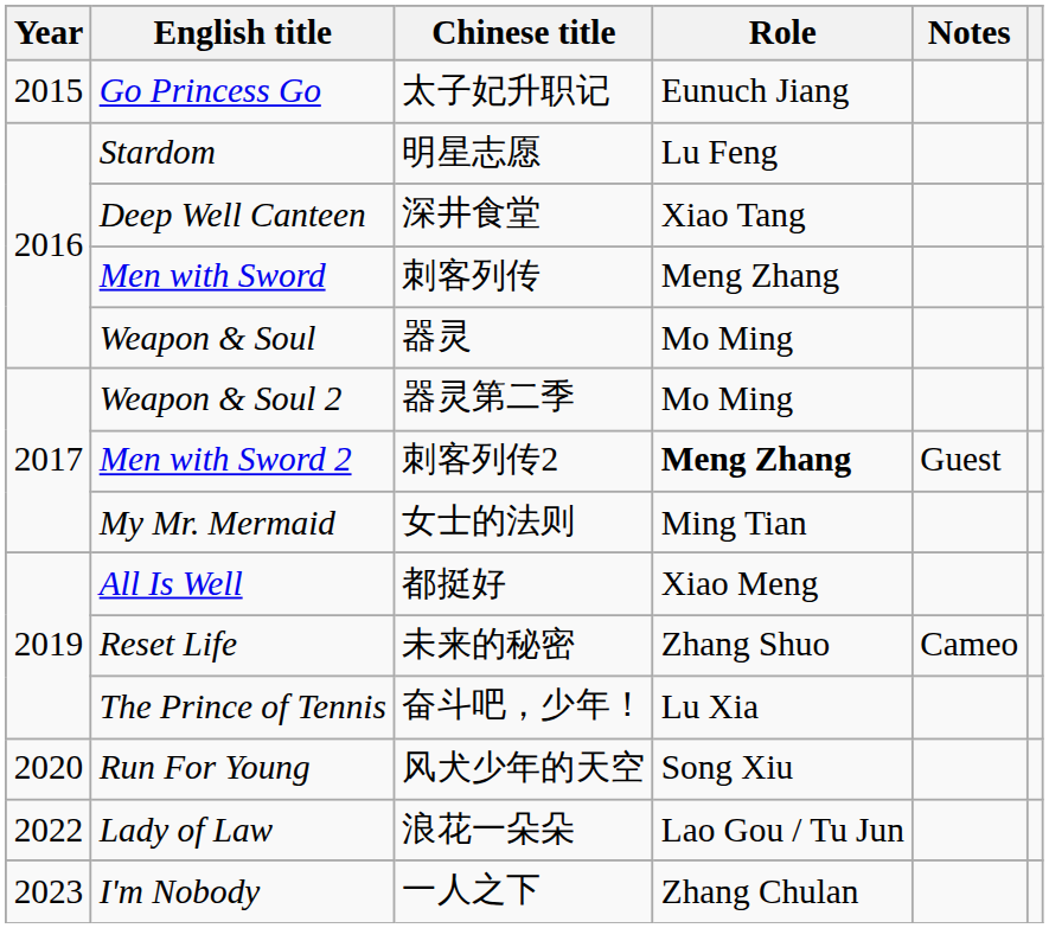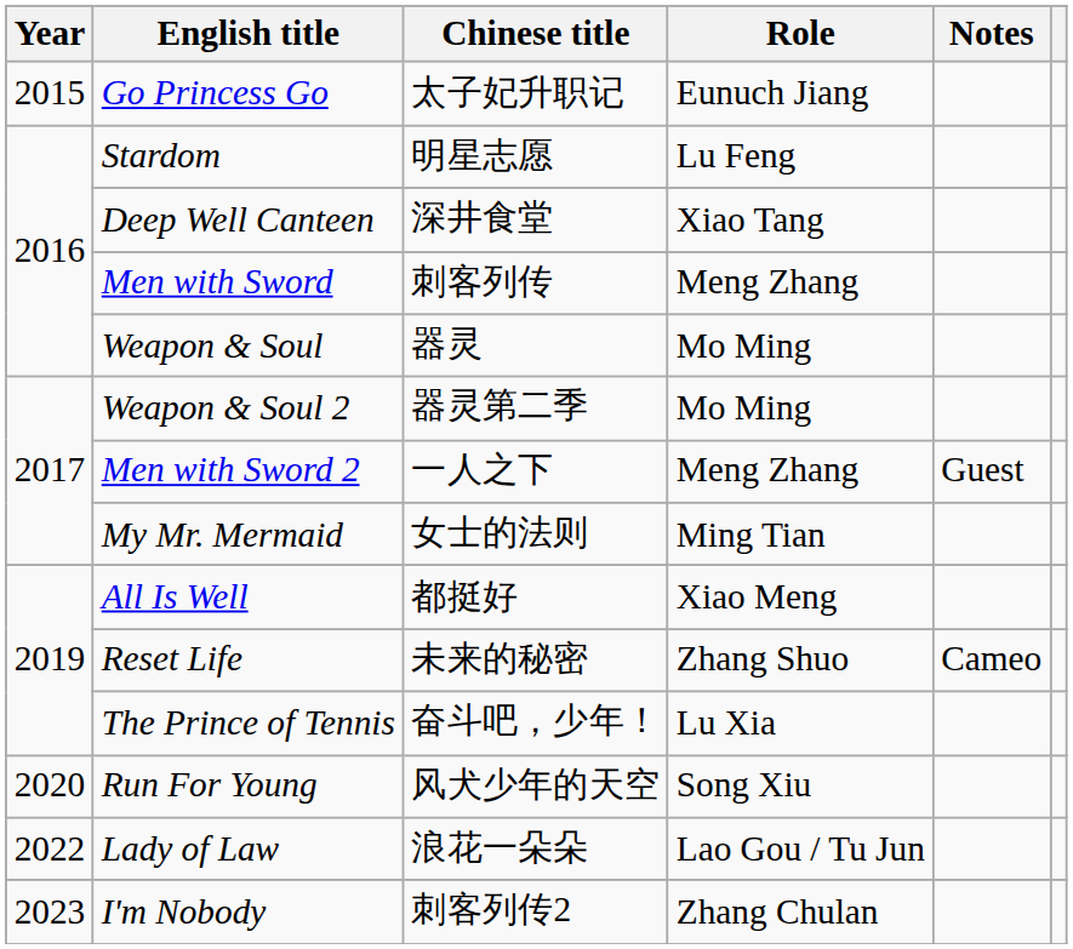 <table class="wikitable sortable">
 <tr>
 <th>Year</th>
 <th>English title</th>
 <th>Chinese title</th>
 <th>Role</th>
 <th class="unsortable">Notes</th>
 <th class="unsortable"></th>
 </tr>
 <tr>
 <td>2015</td>
 <td><em><a href='#'>Go Princess Go</a></em></td>
 <td>太子妃升职记</td>
 <td>Eunuch Jiang</td>
 <td></td>
 <td></td>
 </tr>
 <tr>
 <td rowspan=4>2016</td>
 <td><em>Stardom</em></td>
 <td>明星志愿</td>
 <td>Lu Feng</td>
 <td></td>
 <td></td>
 </tr>
 <tr>
 <td><em>Deep Well Canteen</em></td>
 <td>深井食堂</td>
 <td>Xiao Tang</td>
 <td></td>
 <td></td>
 </tr>
 <tr>
 <td><em><a href='#'>Men with Sword</a></em></td>
 <td>刺客列传</td>
 <td>Meng Zhang</td>
 <td></td>
 <td></td>
 </tr>
 <tr>
 <td><em>Weapon & Soul</em></td>
 <td>器灵</td>
 <td>Mo Ming</td>
 <td></td>
 <td></td>
 </tr>
 <tr>
 <td rowspan=3>2017</td>
 <td><em>Weapon & Soul 2</em></td>
 <td>器灵第二季</td>
 <td>Mo Ming</td>
 <td></td>
 <td></td>
 </tr>
 <tr>
 <td><em><a href='#'>Men with Sword 2</a></em></td>
-<td>刺客列传2</td>
-<td><strong>Meng Zhang</strong></td>
+<td>一人之下</td>
+<td>Meng Zhang</td>
 <td>Guest</td>
 <td></td>
 </tr>
 <tr>
 <td><em>My Mr. Mermaid</em></td>
 <td>女士的法则</td>
 <td>Ming Tian</td>
 <td></td>
 <td></td>
 </tr>
 <tr>
 <td rowspan=3>2019</td>
 <td><em><a href='#'>All Is Well</a></em></td>
 <td>都挺好</td>
 <td>Xiao Meng</td>
 <td></td>
 <td></td>
 </tr>
 <tr>
 <td><em>Reset Life</em></td>
 <td>未来的秘密</td>
 <td>Zhang Shuo</td>
 <td>Cameo</td>
 <td></td>
 </tr>
 <tr>
 <td><em>The Prince of Tennis</em></td>
 <td>奋斗吧，少年！</td>
 <td>Lu Xia</td>
 <td></td>
 <td></td>
 </tr>
 <tr>
 <td>2020</td>
 <td><em>Run For Young</em></td>
 <td>风犬少年的天空</td>
 <td>Song Xiu</td>
 <td></td>
 <td></td>
 </tr>
 <tr>
 <td>2022</td>
 <td><em>Lady of Law</em></td>
 <td>浪花一朵朵</td>
 <td>Lao Gou / Tu Jun</td>
 <td></td>
 <td></td>
 </tr>
 <tr>
 <td>2023</td>
 <td><em>I'm Nobody</em></td>
-<td>一人之下</td>
+<td>刺客列传2</td>
 <td>Zhang Chulan</td>
 <td></td>
 <td></td>
 </tr>
 </table>
